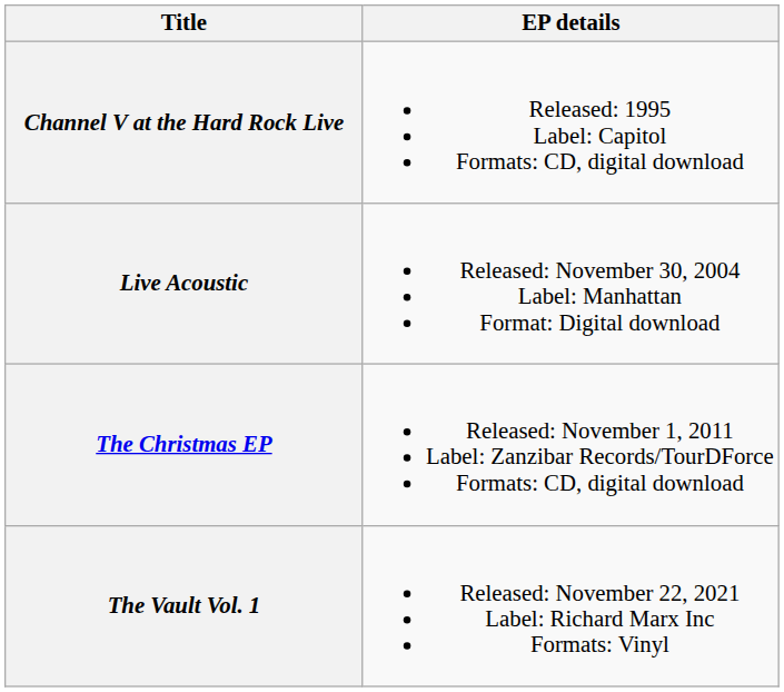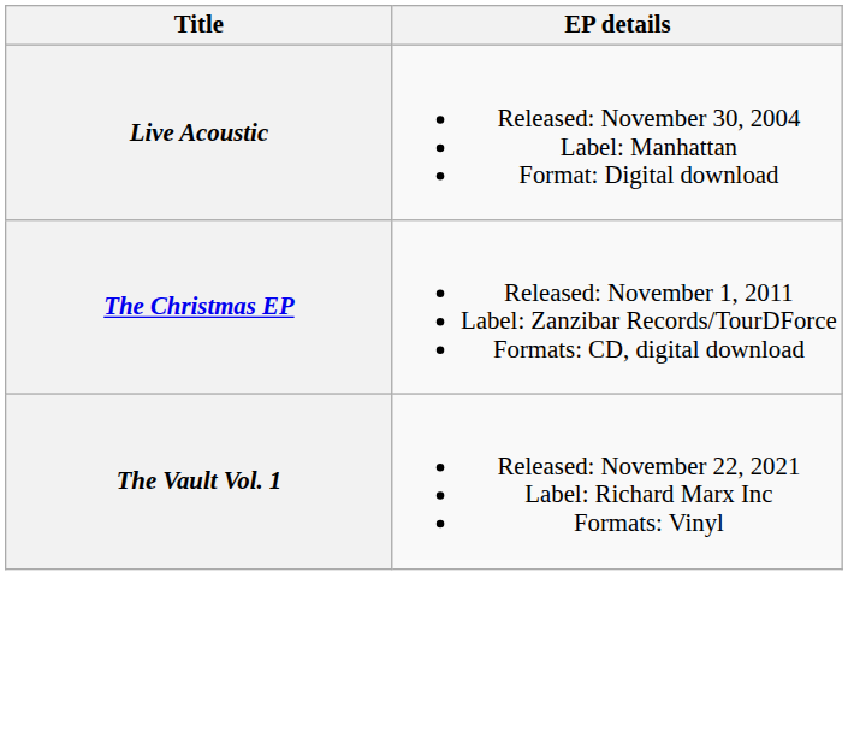 <table class="wikitable plainrowheaders" style="text-align:center;">
 <tr>
 <th scope="col" style="width:15em;">Title</th>
 <th scope="col">EP details</th>
-</tr>
-<tr>
-<th scope="row"><em>Channel V at the Hard Rock Live</em></th>
-<td><br><ul><li>Released: 1995</li><li>Label: Capitol</li><li>Formats: CD, digital download</li></ul></td>
 </tr>
 <tr>
 <th scope="row"><em>Live Acoustic</em></th>
 <td><br><ul><li>Released: November 30, 2004</li><li>Label: Manhattan</li><li>Format: Digital download</li></ul></td>
 </tr>
 <tr>
 <th scope="row"><em><a href='#'>The Christmas EP</a></em></th>
 <td><br><ul><li>Released: November 1, 2011</li><li>Label: Zanzibar Records/TourDForce</li><li>Formats: CD, digital download</li></ul></td>
 </tr>
 <tr>
 <th scope="row"><em>The Vault Vol. 1</em></th>
 <td><br><ul><li>Released: November 22, 2021</li><li>Label: Richard Marx Inc</li><li>Formats: Vinyl</li></ul></td>
 </tr>
 </table>
